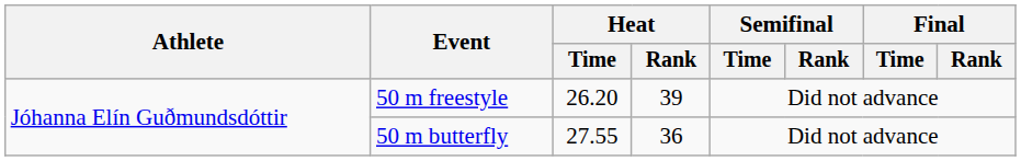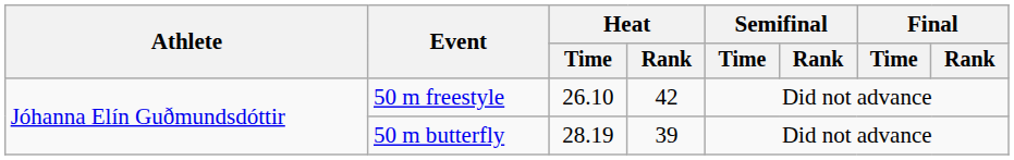 <table class="wikitable" style="text-align:center; font-size:90%; width:50%;">
 <tr>
 <th rowspan="2">Athlete</th>
 <th rowspan="2">Event</th>
 <th colspan="2">Heat</th>
 <th colspan="2">Semifinal</th>
 <th colspan="2">Final</th>
 </tr>
 <tr style="font-size:95%">
 <th>Time</th>
 <th>Rank</th>
 <th>Time</th>
 <th>Rank</th>
 <th>Time</th>
 <th>Rank</th>
 </tr>
 <tr>
 <td align=left rowspan=2><a href='#'>Jóhanna Elín Guðmundsdóttir</a></td>
 <td align=left><a href='#'>50 m freestyle</a></td>
-<td>26.20</td>
-<td>39</td>
+<td>26.10</td>
+<td>42</td>
 <td colspan="4">Did not advance</td>
 </tr>
 <tr>
 <td align=left><a href='#'>50 m butterfly</a></td>
-<td>27.55</td>
-<td>36</td>
+<td>28.19</td>
+<td>39</td>
 <td colspan="4">Did not advance</td>
 </tr>
 </table>
